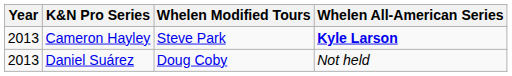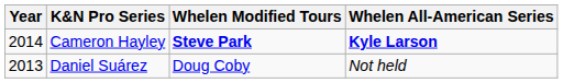 <table class="wikitable">
 <tr>
 <th>Year</th>
 <th>K&N Pro Series</th>
 <th>Whelen Modified Tours</th>
 <th>Whelen All-American Series</th>
 </tr>
 <tr>
-<td>2013</td>
+<td>2014</td>
 <td><a href='#'>Cameron Hayley</a></td>
-<td><a href='#'>Steve Park</a></td>
+<td><strong><a href='#'>Steve Park</a></strong></td>
 <td><strong><a href='#'>Kyle Larson</a></strong></td>
 </tr>
 <tr>
 <td>2013</td>
 <td><a href='#'>Daniel Suárez</a></td>
 <td><a href='#'>Doug Coby</a></td>
 <td><em>Not held</em></td>
 </tr>
 </table>
